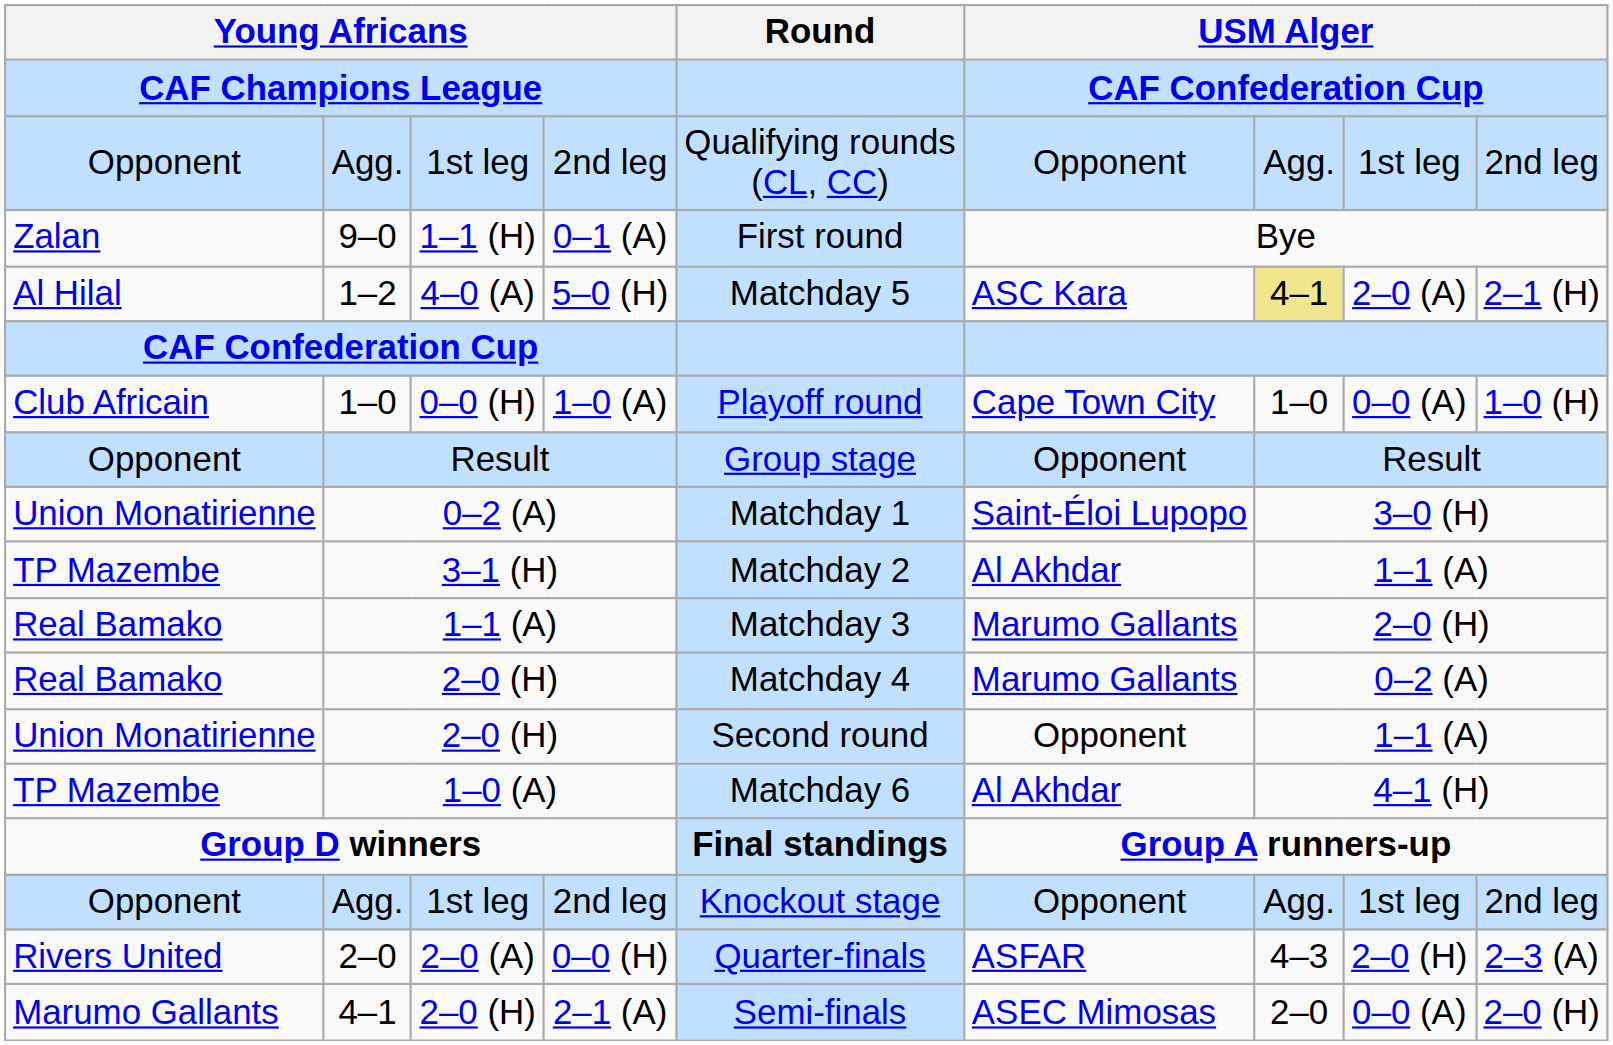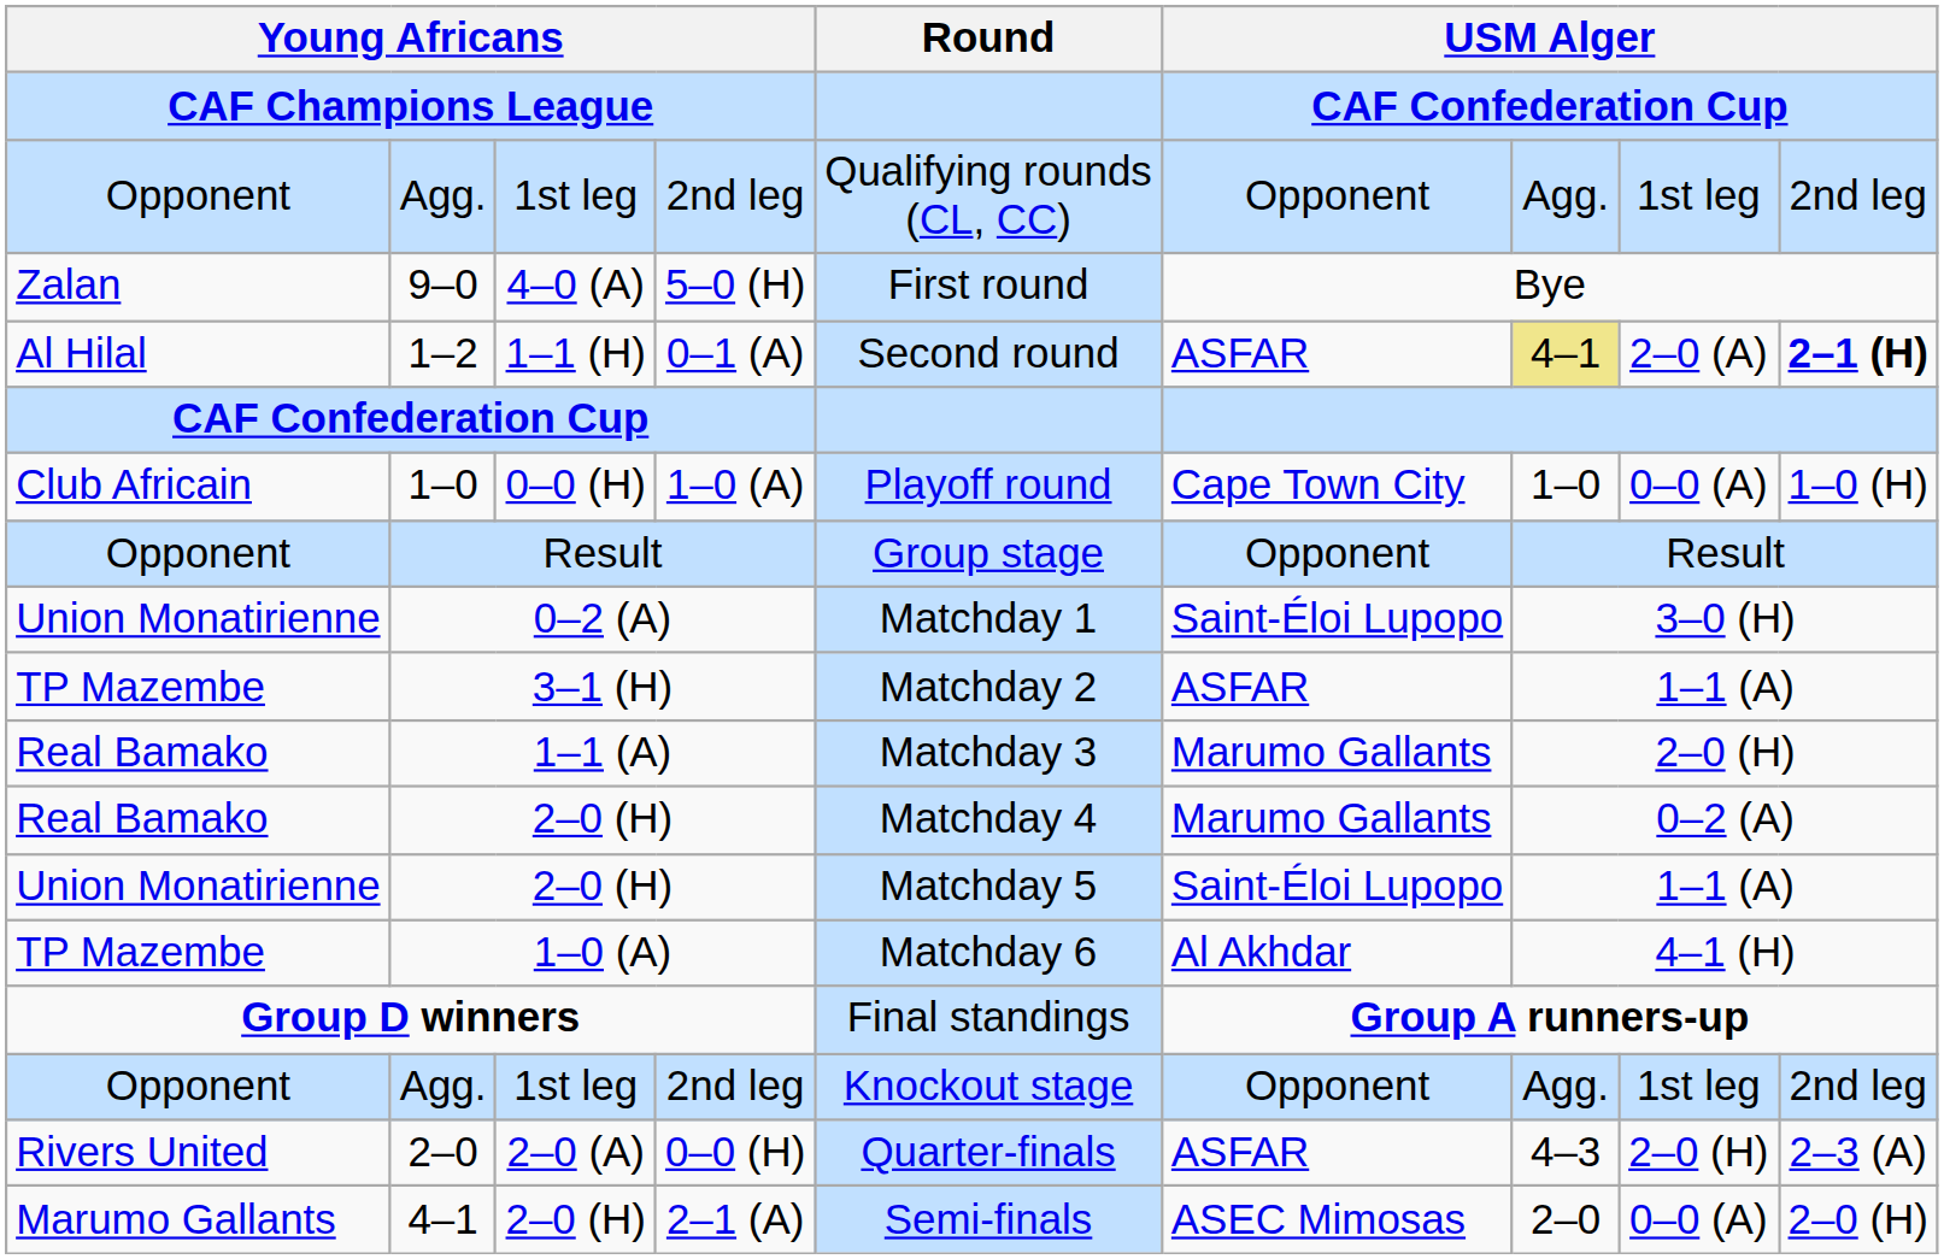 <table class="wikitable" style="text-align:center">
 <tr>
 <th colspan="4"> <a href='#'>Young Africans</a></th>
 <th>Round</th>
 <th colspan="4"> <a href='#'>USM Alger</a></th>
 </tr>
 <tr style="background:#C1E0FF">
 <td colspan="4"><strong><a href='#'>CAF Champions League</a></strong></td>
 <td></td>
 <td colspan="4"><strong><a href='#'>CAF Confederation Cup</a></strong></td>
 </tr>
 <tr style="background:#C1E0FF">
 <td>Opponent</td>
 <td>Agg.</td>
 <td>1st leg</td>
 <td>2nd leg</td>
 <td>Qualifying rounds<br>(<a href='#'>CL</a>, <a href='#'>CC</a>)</td>
 <td>Opponent</td>
 <td>Agg.</td>
 <td>1st leg</td>
 <td>2nd leg</td>
 </tr>
 <tr>
 <td style="text-align:left"> <a href='#'>Zalan</a></td>
 <td>9–0</td>
-<td><a href='#'>1–1</a> (H)</td>
-<td><a href='#'>0–1</a> (A)</td>
+<td><a href='#'>4–0</a> (A)</td>
+<td><a href='#'>5–0</a> (H)</td>
 <td style="background:#C1E0FF">First round</td>
 <td colspan="4">Bye</td>
 </tr>
 <tr>
 <td style="text-align:left"> <a href='#'>Al Hilal</a></td>
 <td>1–2</td>
-<td><a href='#'>4–0</a> (A)</td>
-<td><a href='#'>5–0</a> (H)</td>
-<td style="background:#C1E0FF">Matchday 5</td>
-<td style="text-align:left"> <a href='#'>ASC Kara</a></td>
+<td><a href='#'>1–1</a> (H)</td>
+<td><a href='#'>0–1</a> (A)</td>
+<td style="background:#C1E0FF">Second round</td>
+<td style="text-align:left"> <a href='#'>ASFAR</a></td>
 <td style="background: khaki;">4–1</td>
 <td><a href='#'>2–0</a> (A)</td>
-<td><a href='#'>2–1</a> (H)</td>
+<td><strong><a href='#'>2–1</a> (H)</strong></td>
 </tr>
 <tr style="background:#C1E0FF">
 <td colspan="4"><strong><a href='#'>CAF Confederation Cup</a></strong></td>
 <td></td>
 <td colspan="4"></td>
 </tr>
 <tr>
 <td style="text-align:left"> <a href='#'>Club Africain</a></td>
 <td>1–0</td>
 <td><a href='#'>0–0</a> (H)</td>
 <td><a href='#'>1–0</a> (A)</td>
 <td style="background:#C1E0FF"><a href='#'>Playoff round</a></td>
 <td style="text-align:left"> <a href='#'>Cape Town City</a></td>
 <td>1–0</td>
 <td><a href='#'>0–0</a> (A)</td>
 <td><a href='#'>1–0</a> (H)</td>
 </tr>
 <tr style="background:#C1E0FF">
 <td>Opponent</td>
 <td colspan="3">Result</td>
 <td><a href='#'>Group stage</a></td>
 <td>Opponent</td>
 <td colspan="3">Result</td>
 </tr>
 <tr>
 <td style="text-align:left"> <a href='#'>Union Monatirienne</a></td>
 <td colspan="3"><a href='#'>0–2</a> (A)</td>
 <td style="background:#C1E0FF">Matchday 1</td>
 <td style="text-align:left"> <a href='#'>Saint-Éloi Lupopo</a></td>
 <td colspan="3"><a href='#'>3–0</a> (H)</td>
 </tr>
 <tr>
 <td style="text-align:left"> <a href='#'>TP Mazembe</a></td>
 <td colspan="3"><a href='#'>3–1</a> (H)</td>
 <td style="background:#C1E0FF">Matchday 2</td>
-<td style="text-align:left"> <a href='#'>Al Akhdar</a></td>
+<td style="text-align:left"> <a href='#'>ASFAR</a></td>
 <td colspan="3"><a href='#'>1–1</a> (A)</td>
 </tr>
 <tr>
 <td style="text-align:left"> <a href='#'>Real Bamako</a></td>
 <td colspan="3"><a href='#'>1–1</a> (A)</td>
 <td style="background:#C1E0FF">Matchday 3</td>
 <td style="text-align:left"> <a href='#'>Marumo Gallants</a></td>
 <td colspan="3"><a href='#'>2–0</a> (H)</td>
 </tr>
 <tr>
 <td style="text-align:left"> <a href='#'>Real Bamako</a></td>
 <td colspan="3"><a href='#'>2–0</a> (H)</td>
 <td style="background:#C1E0FF">Matchday 4</td>
 <td style="text-align:left"> <a href='#'>Marumo Gallants</a></td>
 <td colspan="3"><a href='#'>0–2</a> (A)</td>
 </tr>
 <tr>
 <td style="text-align:left"> <a href='#'>Union Monatirienne</a></td>
 <td colspan="3"><a href='#'>2–0</a> (H)</td>
-<td style="background:#C1E0FF">Second round</td>
-<td>Opponent</td>
+<td style="background:#C1E0FF">Matchday 5</td>
+<td style="text-align:left"> <a href='#'>Saint-Éloi Lupopo</a></td>
 <td colspan="3"><a href='#'>1–1</a> (A)</td>
 </tr>
 <tr>
 <td style="text-align:left"> <a href='#'>TP Mazembe</a></td>
 <td colspan="3"><a href='#'>1–0</a> (A)</td>
 <td style="background:#C1E0FF">Matchday 6</td>
 <td style="text-align:left"> <a href='#'>Al Akhdar</a></td>
 <td colspan="3"><a href='#'>4–1</a> (H)</td>
 </tr>
 <tr>
 <td colspan="4" style="vertical-align:top"><strong><a href='#'>Group D</a> winners</strong><br><div></div></td>
-<td style="background:#C1E0FF"><strong>Final standings</strong></td>
+<td style="background:#C1E0FF">Final standings</td>
 <td colspan="4" style="vertical-align:top"><strong><a href='#'>Group A</a> runners-up</strong><br><div></div></td>
 </tr>
 <tr style="background:#C1E0FF">
 <td>Opponent</td>
 <td>Agg.</td>
 <td>1st leg</td>
 <td>2nd leg</td>
 <td><a href='#'>Knockout stage</a></td>
 <td>Opponent</td>
 <td>Agg.</td>
 <td>1st leg</td>
 <td>2nd leg</td>
 </tr>
 <tr>
 <td style="text-align:left"> <a href='#'>Rivers United</a></td>
 <td>2–0</td>
 <td><a href='#'>2–0</a> (A)</td>
 <td><a href='#'>0–0</a> (H)</td>
 <td style="background:#C1E0FF"><a href='#'>Quarter-finals</a></td>
 <td style="text-align:left"> <a href='#'>ASFAR</a></td>
 <td>4–3</td>
 <td><a href='#'>2–0</a> (H)</td>
 <td><a href='#'>2–3</a> (A)</td>
 </tr>
 <tr>
 <td style="text-align:left"> <a href='#'>Marumo Gallants</a></td>
 <td>4–1</td>
 <td><a href='#'>2–0</a> (H)</td>
 <td><a href='#'>2–1</a> (A)</td>
 <td style="background:#C1E0FF"><a href='#'>Semi-finals</a></td>
 <td style="text-align:left"> <a href='#'>ASEC Mimosas</a></td>
 <td>2–0</td>
 <td><a href='#'>0–0</a> (A)</td>
 <td><a href='#'>2–0</a> (H)</td>
 </tr>
 </table>
